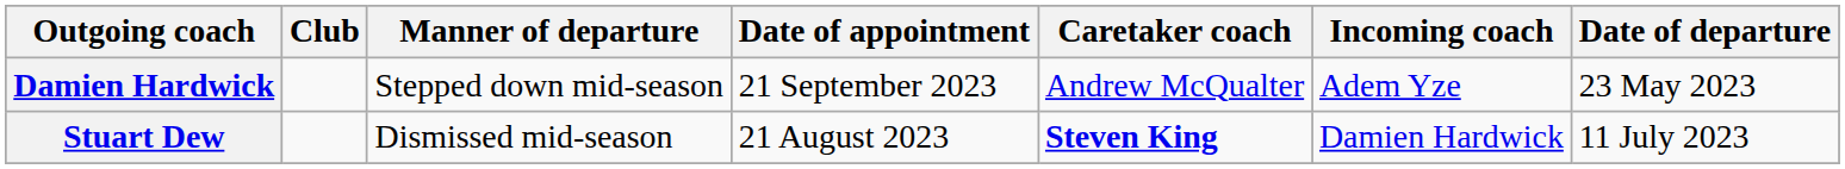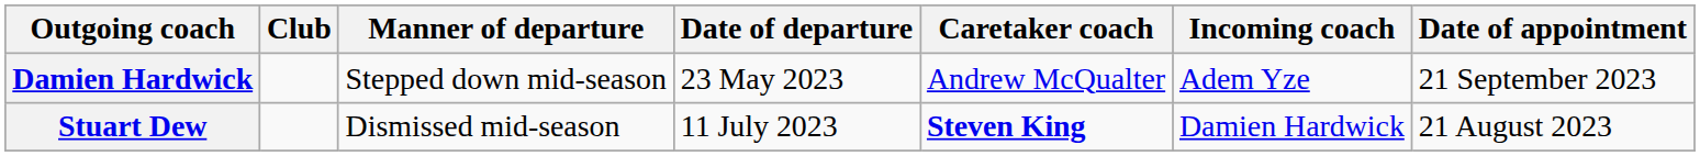 <table class="wikitable plainrowheaders">
 <tr>
 <th>Outgoing coach</th>
 <th>Club</th>
 <th>Manner of departure</th>
-<th>Date of appointment</th>
+<th>Date of departure</th>
 <th>Caretaker coach</th>
 <th>Incoming coach</th>
-<th>Date of departure</th>
+<th>Date of appointment</th>
 </tr>
 <tr>
 <th scope=row><a href='#'>Damien Hardwick</a></th>
 <td></td>
 <td>Stepped down mid-season</td>
-<td>21 September 2023</td>
+<td>23 May 2023</td>
 <td><a href='#'>Andrew McQualter</a></td>
 <td><a href='#'>Adem Yze</a></td>
-<td>23 May 2023</td>
+<td>21 September 2023</td>
 </tr>
 <tr>
 <th scope=row><a href='#'>Stuart Dew</a></th>
 <td></td>
 <td>Dismissed mid-season</td>
-<td>21 August 2023</td>
+<td>11 July 2023</td>
 <td><strong><a href='#'>Steven King</a></strong></td>
 <td><a href='#'>Damien Hardwick</a></td>
-<td>11 July 2023</td>
+<td>21 August 2023</td>
 </tr>
 </table>
